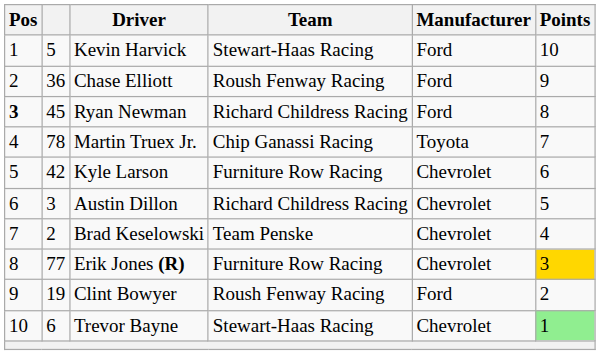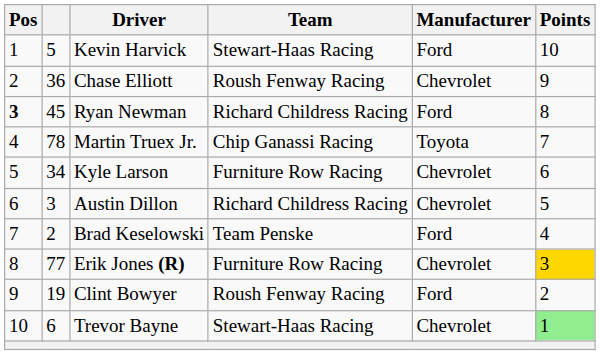 <table class="wikitable" style="font-size:98%">
 <tr>
 <th>Pos</th>
 <th></th>
 <th>Driver</th>
 <th>Team</th>
 <th>Manufacturer</th>
 <th>Points</th>
 </tr>
 <tr>
 <td>1</td>
 <td>5</td>
 <td>Kevin Harvick</td>
 <td>Stewart-Haas Racing</td>
 <td>Ford</td>
 <td>10</td>
 </tr>
 <tr>
 <td>2</td>
 <td>36</td>
 <td>Chase Elliott</td>
 <td>Roush Fenway Racing</td>
-<td>Ford</td>
+<td>Chevrolet</td>
 <td>9</td>
 </tr>
 <tr>
 <td><strong>3</strong></td>
 <td>45</td>
 <td>Ryan Newman</td>
 <td>Richard Childress Racing</td>
 <td>Ford</td>
 <td>8</td>
 </tr>
 <tr>
 <td>4</td>
 <td>78</td>
 <td>Martin Truex Jr.</td>
 <td>Chip Ganassi Racing</td>
 <td>Toyota</td>
 <td>7</td>
 </tr>
 <tr>
 <td>5</td>
-<td>42</td>
+<td>34</td>
 <td>Kyle Larson</td>
 <td>Furniture Row Racing</td>
 <td>Chevrolet</td>
 <td>6</td>
 </tr>
 <tr>
 <td>6</td>
 <td>3</td>
 <td>Austin Dillon</td>
 <td>Richard Childress Racing</td>
 <td>Chevrolet</td>
 <td>5</td>
 </tr>
 <tr>
 <td>7</td>
 <td>2</td>
 <td>Brad Keselowski</td>
 <td>Team Penske</td>
-<td>Chevrolet</td>
+<td>Ford</td>
 <td>4</td>
 </tr>
 <tr>
 <td>8</td>
 <td>77</td>
 <td>Erik Jones <strong>(R)</strong></td>
 <td>Furniture Row Racing</td>
 <td>Chevrolet</td>
 <td style="background: gold;">3</td>
 </tr>
 <tr>
 <td>9</td>
 <td>19</td>
 <td>Clint Bowyer</td>
 <td>Roush Fenway Racing</td>
 <td>Ford</td>
 <td>2</td>
 </tr>
 <tr>
 <td>10</td>
 <td>6</td>
 <td>Trevor Bayne</td>
 <td>Stewart-Haas Racing</td>
 <td>Chevrolet</td>
 <td style="background: lightgreen;">1</td>
 </tr>
 <tr>
 <th colspan="6"></th>
 </tr>
 </table>
